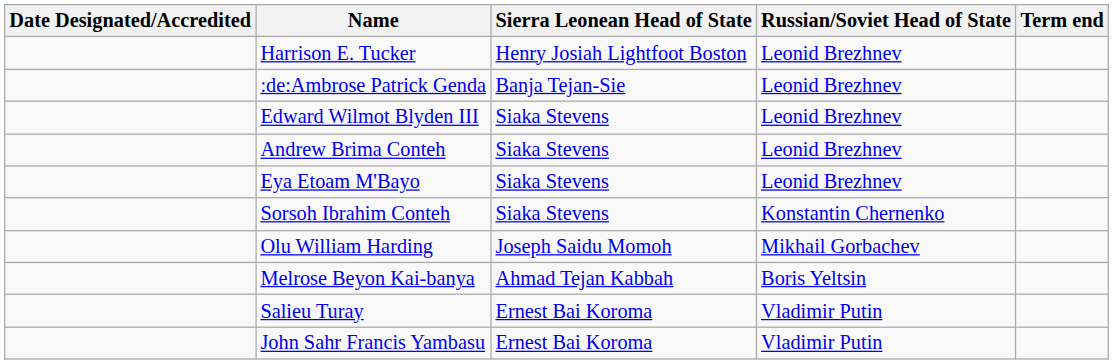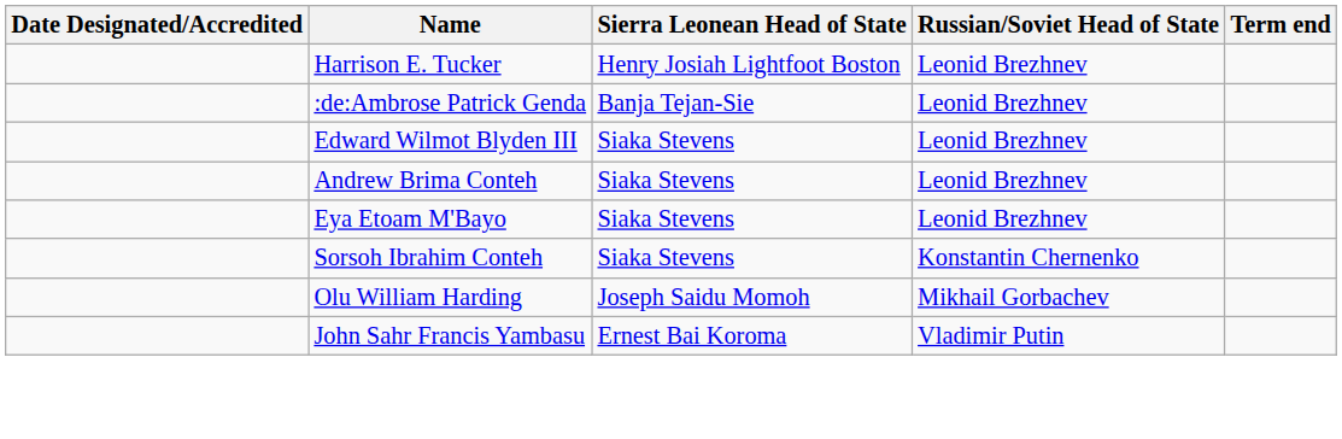 <table class="wikitable sortable">
 <tr>
 <th>Date Designated/Accredited</th>
 <th>Name</th>
 <th>Sierra Leonean Head of State</th>
 <th>Russian/Soviet Head of State</th>
 <th>Term end</th>
 </tr>
 <tr>
 <td></td>
 <td><a href='#'>Harrison E. Tucker</a></td>
 <td><a href='#'>Henry Josiah Lightfoot Boston</a></td>
 <td><a href='#'>Leonid Brezhnev</a></td>
 <td></td>
 </tr>
 <tr>
 <td></td>
 <td><a href='#'>:de:Ambrose Patrick Genda</a></td>
 <td><a href='#'>Banja Tejan-Sie</a></td>
 <td><a href='#'>Leonid Brezhnev</a></td>
 <td></td>
 </tr>
 <tr>
 <td></td>
 <td><a href='#'>Edward Wilmot Blyden III</a></td>
 <td><a href='#'>Siaka Stevens</a></td>
 <td><a href='#'>Leonid Brezhnev</a></td>
 <td></td>
 </tr>
 <tr>
 <td></td>
 <td><a href='#'>Andrew Brima Conteh</a></td>
 <td><a href='#'>Siaka Stevens</a></td>
 <td><a href='#'>Leonid Brezhnev</a></td>
 <td></td>
 </tr>
 <tr>
 <td></td>
 <td><a href='#'>Eya Etoam M'Bayo</a></td>
 <td><a href='#'>Siaka Stevens</a></td>
 <td><a href='#'>Leonid Brezhnev</a></td>
 <td></td>
 </tr>
 <tr>
 <td></td>
 <td><a href='#'>Sorsoh Ibrahim Conteh</a></td>
 <td><a href='#'>Siaka Stevens</a></td>
 <td><a href='#'>Konstantin Chernenko</a></td>
 <td></td>
 </tr>
 <tr>
 <td></td>
 <td><a href='#'>Olu William Harding</a></td>
 <td><a href='#'>Joseph Saidu Momoh</a></td>
 <td><a href='#'>Mikhail Gorbachev</a></td>
 <td></td>
 </tr>
 <tr>
 <td></td>
-<td><a href='#'>Melrose Beyon Kai-banya</a></td>
-<td><a href='#'>Ahmad Tejan Kabbah</a></td>
-<td><a href='#'>Boris Yeltsin</a></td>
-<td></td>
-</tr>
-<tr>
-<td></td>
-<td><a href='#'>Salieu Turay</a></td>
-<td><a href='#'>Ernest Bai Koroma</a></td>
-<td><a href='#'>Vladimir Putin</a></td>
-<td></td>
-</tr>
-<tr>
-<td></td>
 <td><a href='#'>John Sahr Francis Yambasu</a></td>
 <td><a href='#'>Ernest Bai Koroma</a></td>
 <td><a href='#'>Vladimir Putin</a></td>
 <td></td>
 </tr>
 </table>
